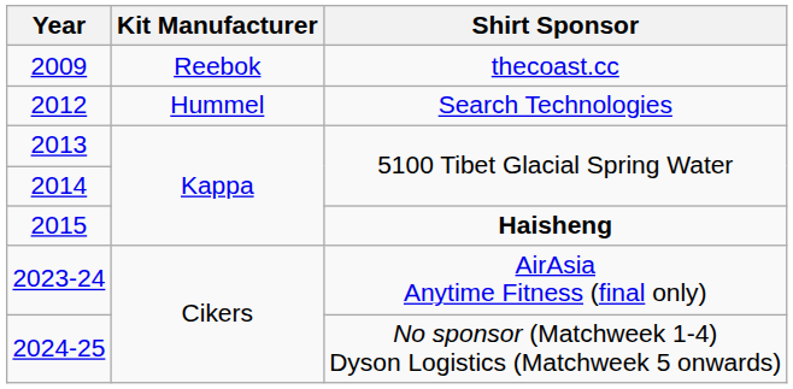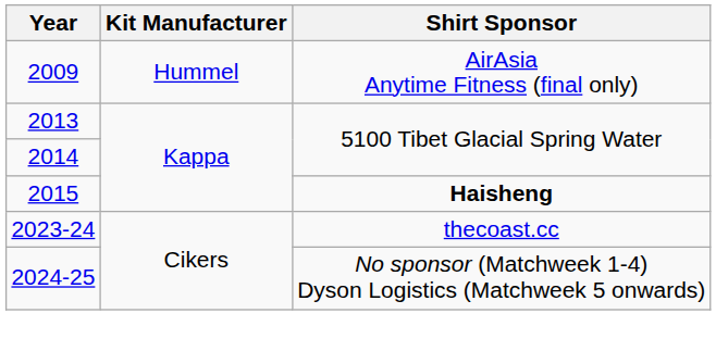 <table class="wikitable" style=text-align:center;margin-left:1em;">
 <tr>
 <th>Year</th>
 <th>Kit Manufacturer</th>
 <th>Shirt Sponsor</th>
 </tr>
 <tr>
 <td><a href='#'>2009</a></td>
-<td><a href='#'>Reebok</a></td>
-<td><a href='#'>thecoast.cc</a></td>
-</tr>
-<tr>
-<td><a href='#'>2012</a></td>
 <td><a href='#'>Hummel</a></td>
-<td><a href='#'>Search Technologies</a></td>
+<td><a href='#'>AirAsia</a><br><a href='#'>Anytime Fitness</a> (<a href='#'>final</a> only)</td>
 </tr>
 <tr>
 <td><a href='#'>2013</a></td>
 <td rowspan=3><a href='#'>Kappa</a></td>
 <td rowspan=2>5100 Tibet Glacial Spring Water</td>
 </tr>
 <tr>
 <td><a href='#'>2014</a></td>
 </tr>
 <tr>
 <td><a href='#'>2015</a></td>
 <td><strong>Haisheng</strong></td>
 </tr>
 <tr>
 <td><a href='#'>2023-24</a></td>
 <td rowspan=2>Cikers</td>
-<td><a href='#'>AirAsia</a><br><a href='#'>Anytime Fitness</a> (<a href='#'>final</a> only)</td>
+<td><a href='#'>thecoast.cc</a></td>
 </tr>
 <tr>
 <td><a href='#'>2024-25</a></td>
 <td><em>No sponsor</em> (Matchweek 1-4)<br>Dyson Logistics (Matchweek 5 onwards)</td>
 </tr>
 </table>
